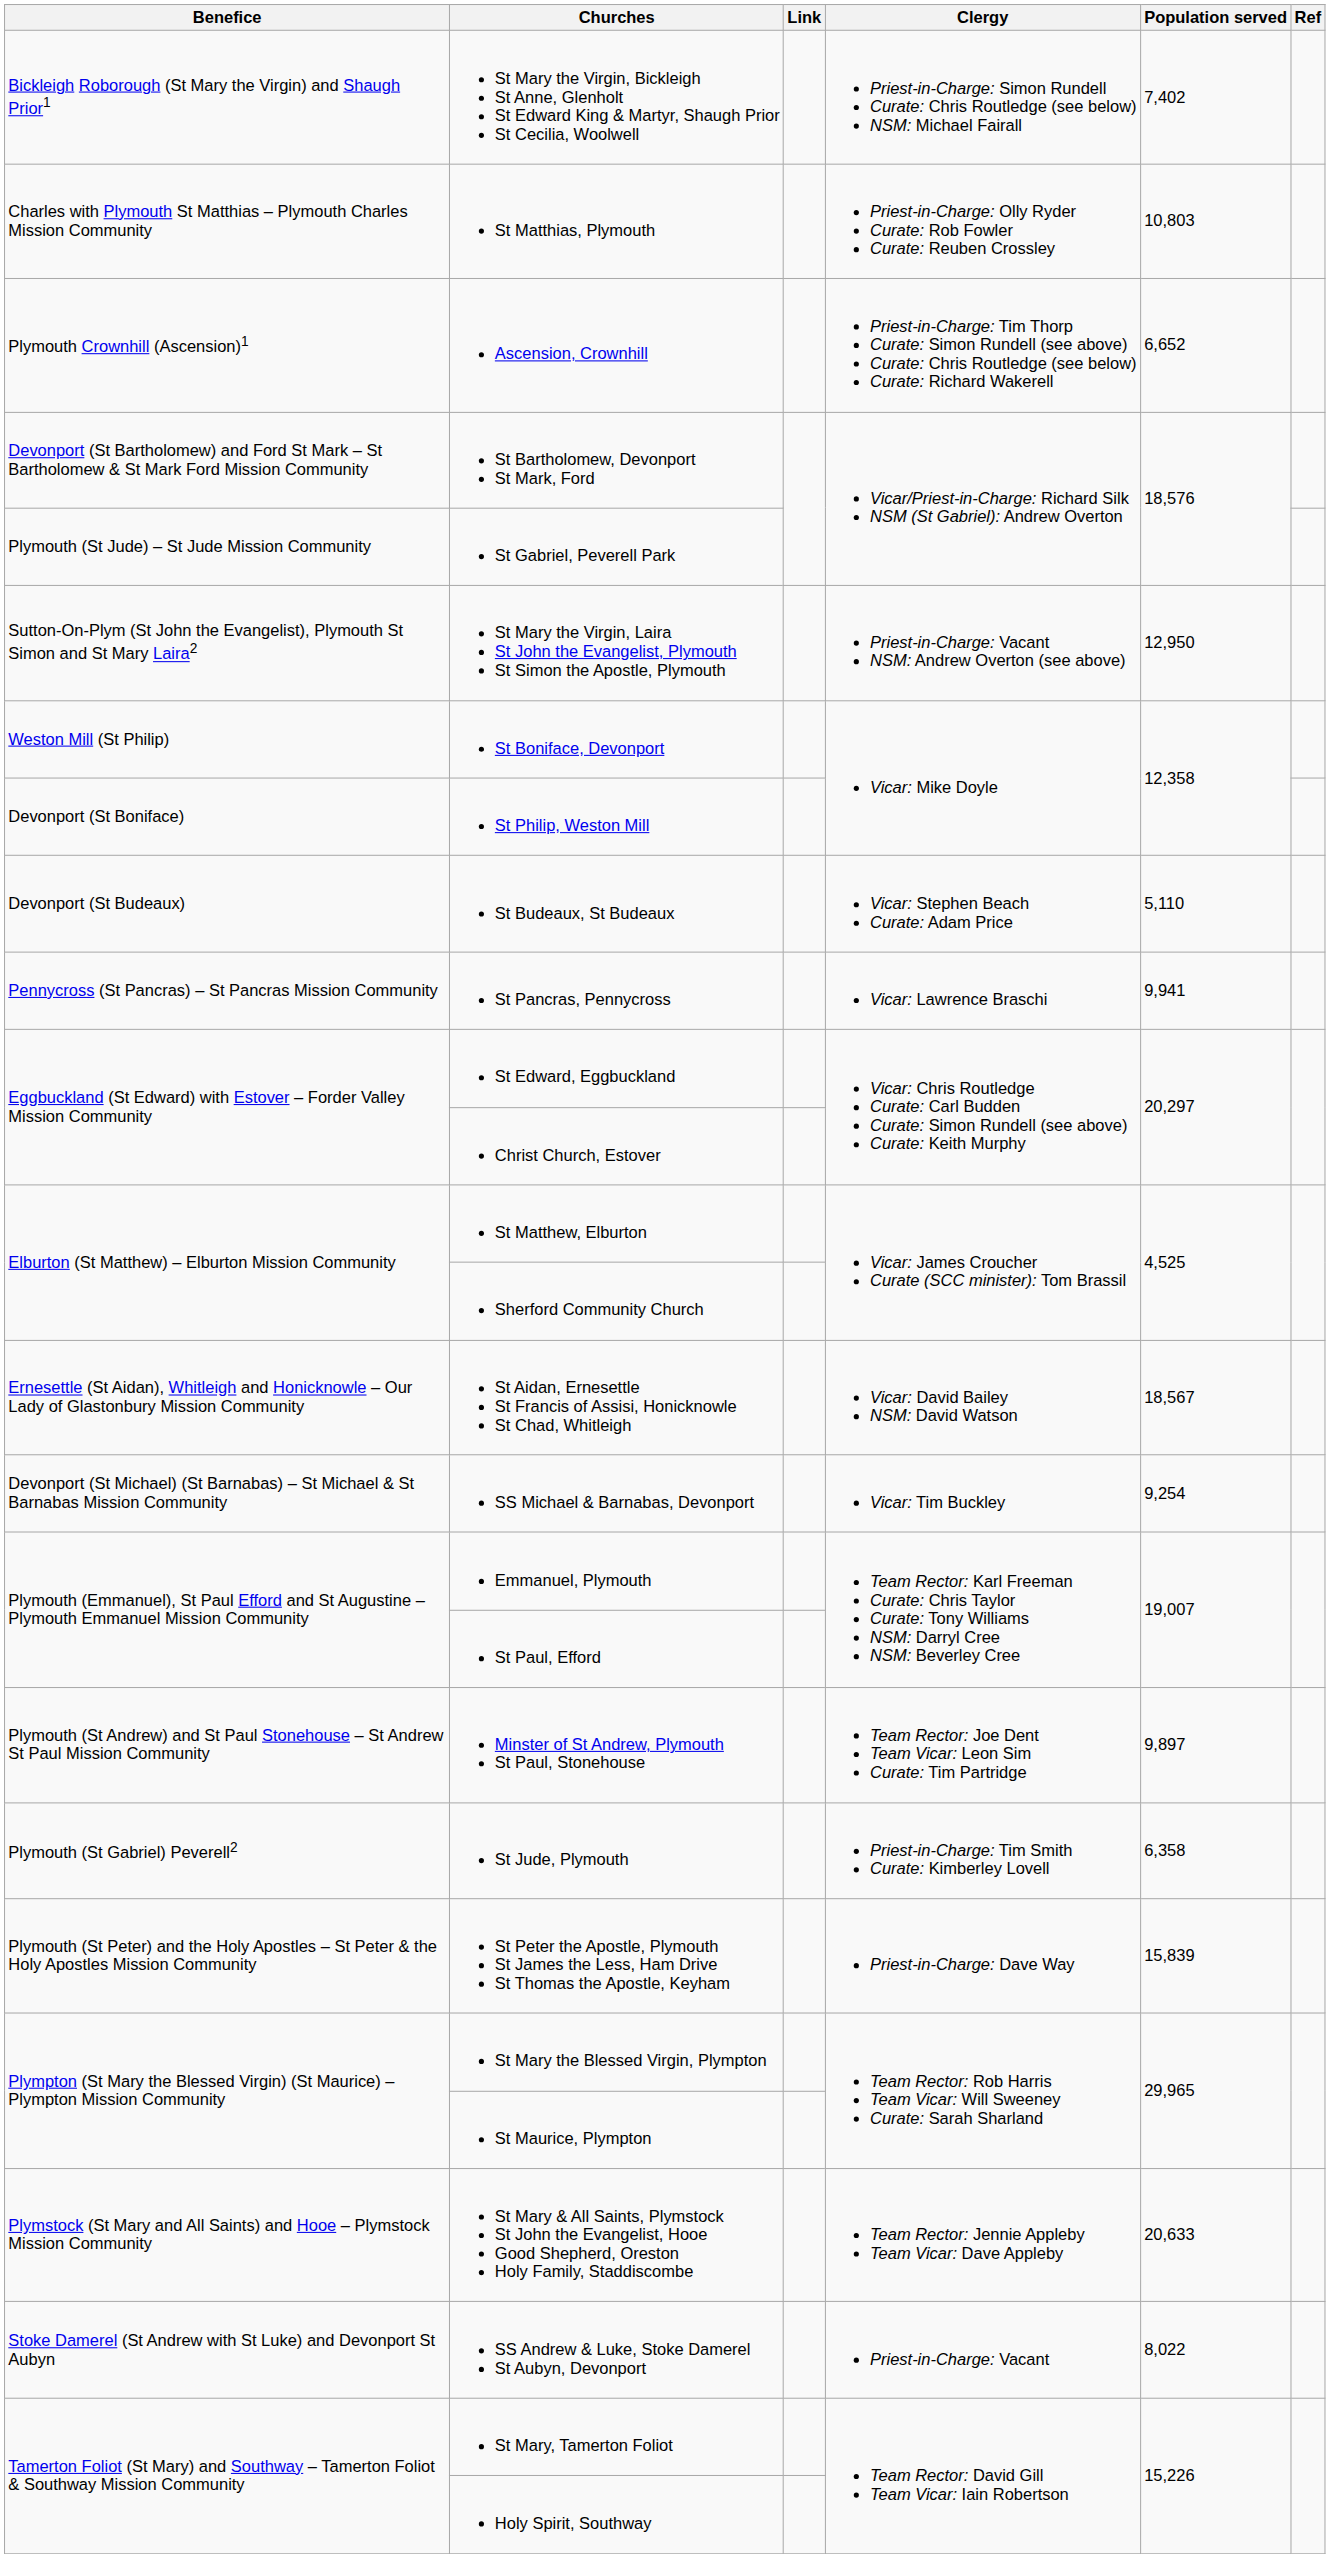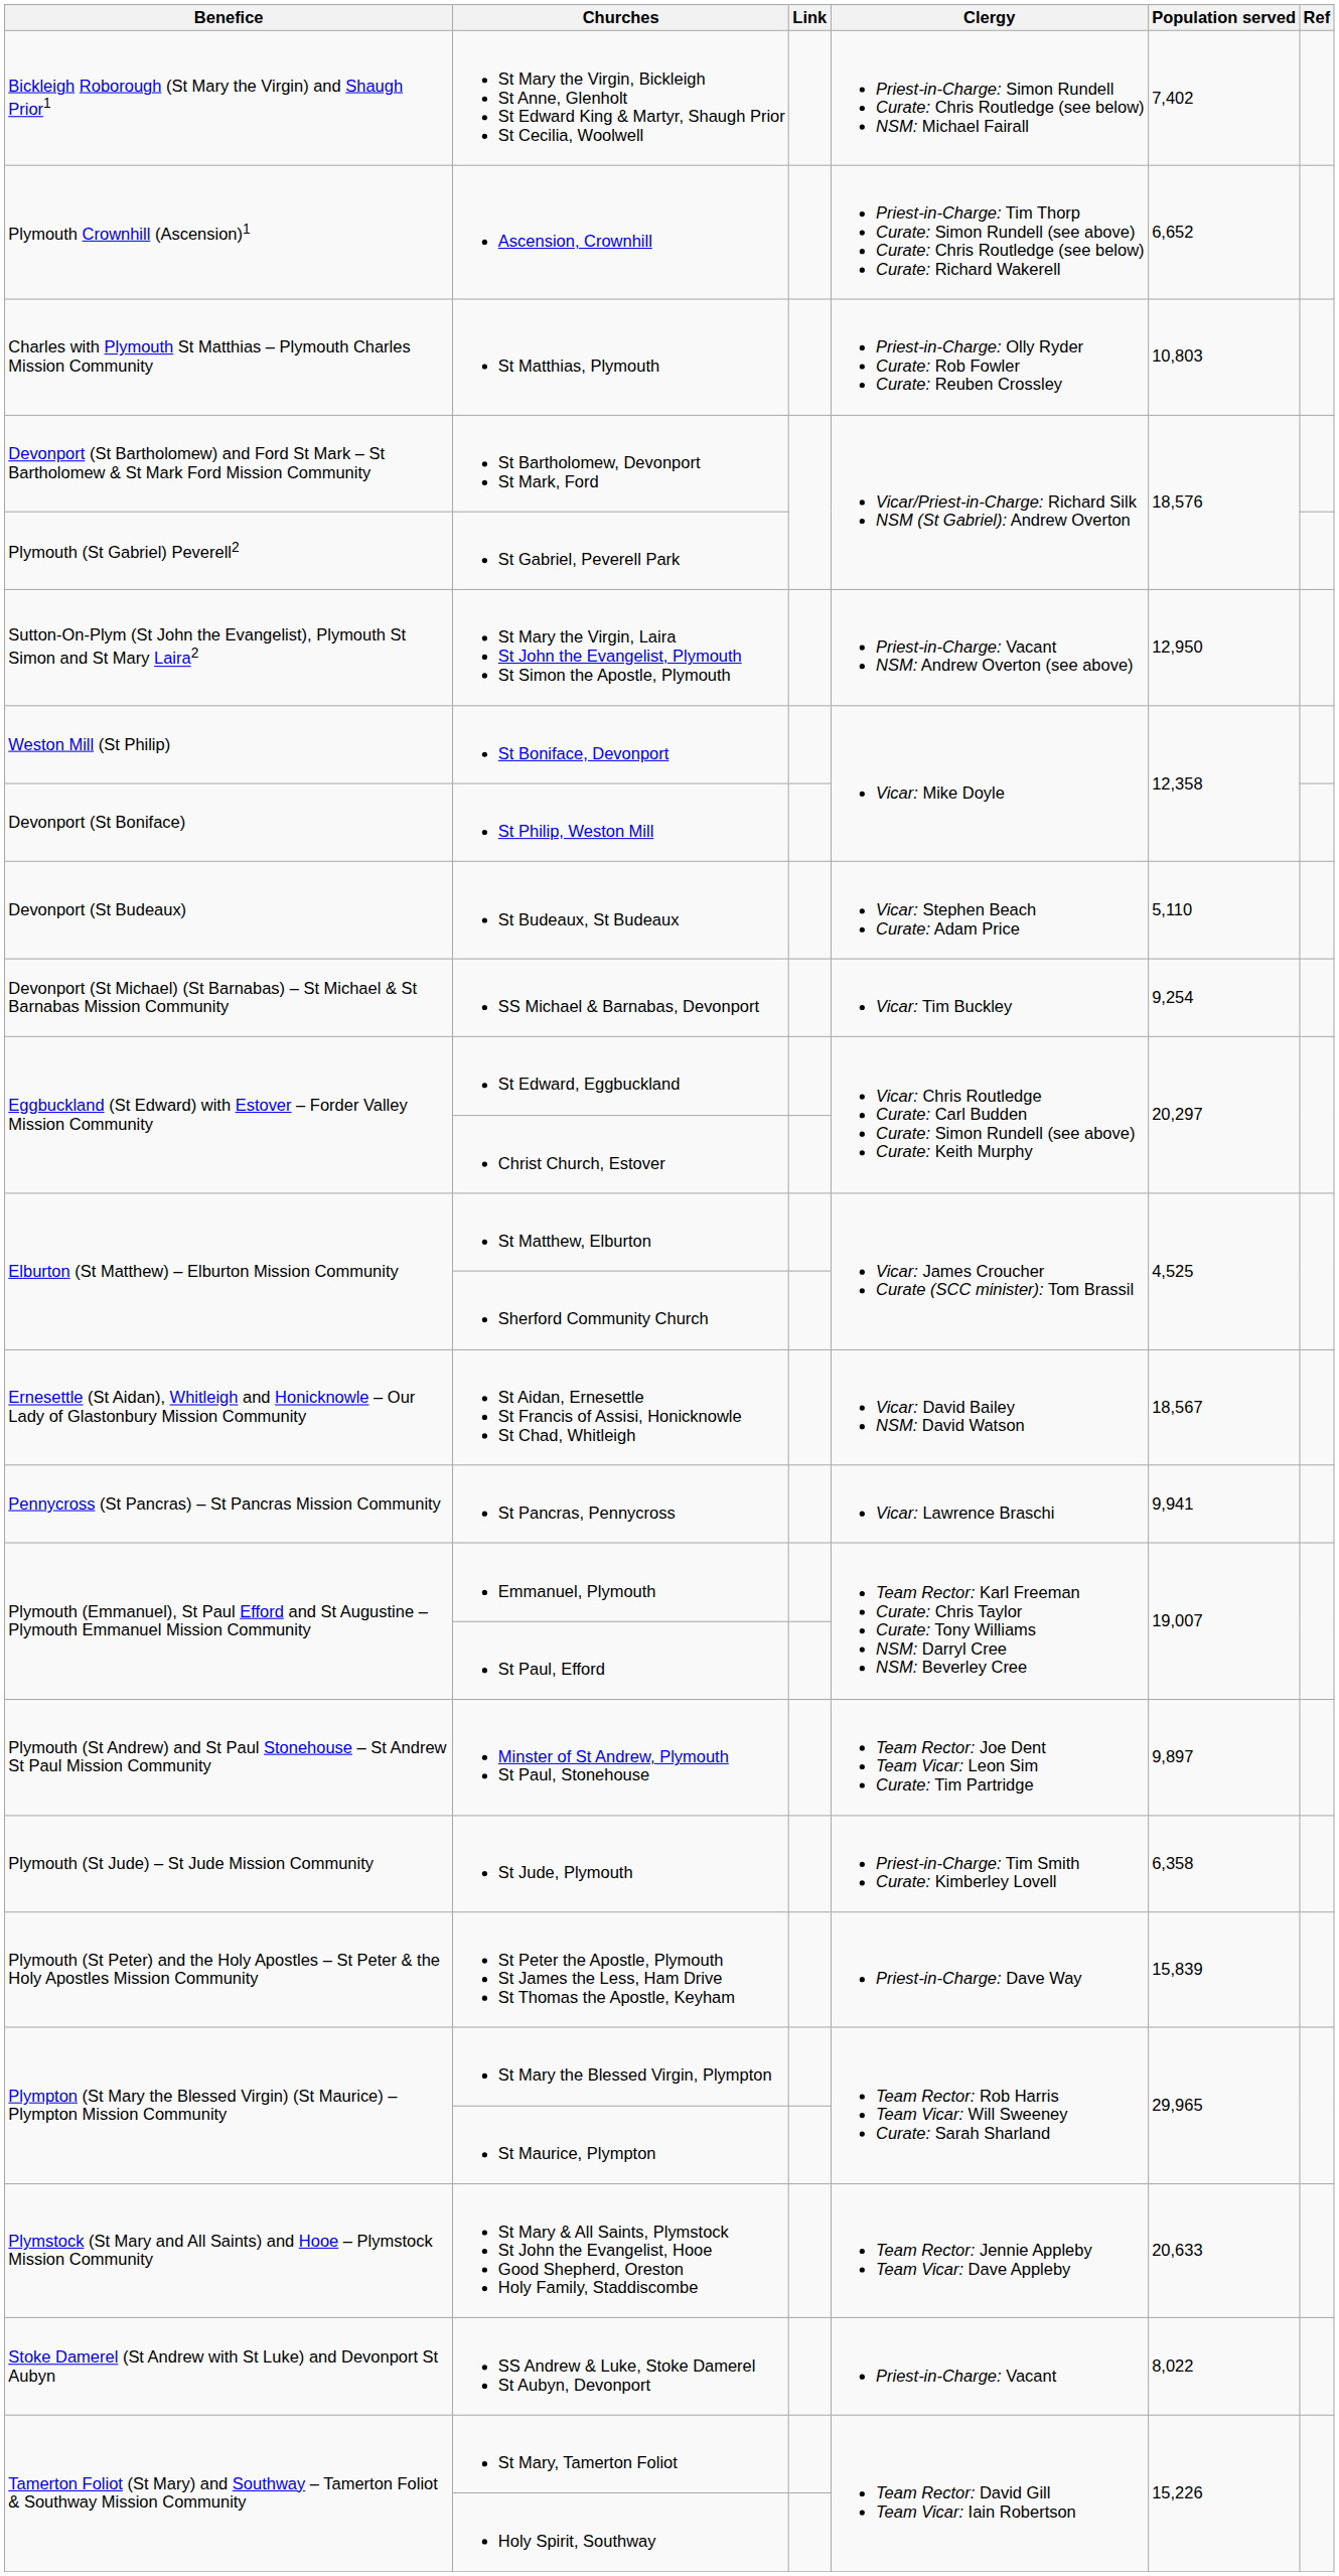 <table class="wikitable">
 <tr>
 <th width="425">Benefice</th>
 <th>Churches</th>
 <th>Link</th>
 <th>Clergy</th>
 <th>Population served</th>
 <th>Ref</th>
 </tr>
 <tr>
 <td><a href='#'>Bickleigh</a> <a href='#'>Roborough</a> (St Mary the Virgin) and <a href='#'>Shaugh Prior</a><sup>1</sup></td>
 <td><br><ul><li>St Mary the Virgin, Bickleigh</li><li>St Anne, Glenholt</li><li>St Edward King & Martyr, Shaugh Prior</li><li>St Cecilia, Woolwell</li></ul></td>
 <td></td>
 <td><br><ul><li><em>Priest-in-Charge:</em> Simon Rundell</li><li><em>Curate:</em> Chris Routledge (see below)</li><li><em>NSM:</em> Michael Fairall</li></ul></td>
 <td>7,402</td>
 <td></td>
 </tr>
 <tr>
+<td>Plymouth <a href='#'>Crownhill</a> (Ascension)<sup>1</sup></td>
+<td><br><ul><li><a href='#'>Ascension, Crownhill</a></li></ul></td>
+<td></td>
+<td><br><ul><li><em>Priest-in-Charge:</em> Tim Thorp</li><li><em>Curate:</em> Simon Rundell (see above)</li><li><em>Curate:</em> Chris Routledge (see below)</li><li><em>Curate:</em> Richard Wakerell</li></ul></td>
+<td>6,652</td>
+<td></td>
+</tr>
+<tr>
 <td>Charles with <a href='#'>Plymouth</a> St Matthias – Plymouth Charles Mission Community</td>
 <td><br><ul><li>St Matthias, Plymouth</li></ul></td>
 <td></td>
 <td><br><ul><li><em>Priest-in-Charge:</em> Olly Ryder</li><li><em>Curate:</em> Rob Fowler</li><li><em>Curate:</em> Reuben Crossley</li></ul></td>
 <td>10,803</td>
-<td></td>
-</tr>
-<tr>
-<td>Plymouth <a href='#'>Crownhill</a> (Ascension)<sup>1</sup></td>
-<td><br><ul><li><a href='#'>Ascension, Crownhill</a></li></ul></td>
-<td></td>
-<td><br><ul><li><em>Priest-in-Charge:</em> Tim Thorp</li><li><em>Curate:</em> Simon Rundell (see above)</li><li><em>Curate:</em> Chris Routledge (see below)</li><li><em>Curate:</em> Richard Wakerell</li></ul></td>
-<td>6,652</td>
 <td></td>
 </tr>
 <tr>
 <td><a href='#'>Devonport</a> (St Bartholomew) and Ford St Mark – St Bartholomew & St Mark Ford Mission Community</td>
 <td><br><ul><li>St Bartholomew, Devonport</li><li>St Mark, Ford</li></ul></td>
 <td rowspan="2"></td>
 <td rowspan="2"><br><ul><li><em>Vicar/Priest-in-Charge:</em> Richard Silk</li><li><em>NSM (St Gabriel):</em> Andrew Overton</li></ul></td>
 <td rowspan="2">18,576</td>
 <td></td>
 </tr>
 <tr>
-<td>Plymouth (St Jude) – St Jude Mission Community</td>
+<td>Plymouth (St Gabriel) Peverell<sup>2</sup></td>
 <td><br><ul><li>St Gabriel, Peverell Park</li></ul></td>
 <td></td>
 </tr>
 <tr>
 <td>Sutton-On-Plym (St John the Evangelist), Plymouth St Simon and St Mary <a href='#'>Laira</a><sup>2</sup></td>
 <td><br><ul><li>St Mary the Virgin, Laira</li><li><a href='#'>St John the Evangelist, Plymouth</a></li><li>St Simon the Apostle, Plymouth</li></ul></td>
 <td></td>
 <td><br><ul><li><em>Priest-in-Charge:</em> Vacant</li><li><em>NSM:</em> Andrew Overton (see above)</li></ul></td>
 <td>12,950</td>
 <td></td>
 </tr>
 <tr>
 <td><a href='#'>Weston Mill</a> (St Philip)</td>
 <td><br><ul><li><a href='#'>St Boniface, Devonport</a></li></ul></td>
 <td></td>
 <td rowspan="2"><br><ul><li><em>Vicar:</em> Mike Doyle</li></ul></td>
 <td rowspan="2">12,358</td>
 <td></td>
 </tr>
 <tr>
 <td>Devonport (St Boniface)</td>
 <td><br><ul><li><a href='#'>St Philip, Weston Mill</a></li></ul></td>
 <td></td>
 <td></td>
 </tr>
 <tr>
 <td>Devonport (St Budeaux)</td>
 <td><br><ul><li>St Budeaux, St Budeaux</li></ul></td>
 <td></td>
 <td><br><ul><li><em>Vicar:</em> Stephen Beach</li><li><em>Curate:</em> Adam Price</li></ul></td>
 <td>5,110</td>
 <td></td>
 </tr>
 <tr>
-<td><a href='#'>Pennycross</a> (St Pancras) – St Pancras Mission Community</td>
-<td><br><ul><li>St Pancras, Pennycross</li></ul></td>
+<td>Devonport (St Michael) (St Barnabas) – St Michael & St Barnabas Mission Community</td>
+<td><br><ul><li>SS Michael & Barnabas, Devonport</li></ul></td>
 <td></td>
-<td><br><ul><li><em>Vicar:</em> Lawrence Braschi</li></ul></td>
-<td>9,941</td>
+<td><br><ul><li><em>Vicar:</em> Tim Buckley</li></ul></td>
+<td>9,254</td>
 <td></td>
 </tr>
 <tr>
 <td rowspan="2"><a href='#'>Eggbuckland</a> (St Edward) with <a href='#'>Estover</a> – Forder Valley Mission Community</td>
 <td><br><ul><li>St Edward, Eggbuckland</li></ul></td>
 <td> </td>
 <td rowspan="2"><br><ul><li><em>Vicar:</em> Chris Routledge</li><li><em>Curate:</em> Carl Budden</li><li><em>Curate:</em> Simon Rundell (see above)</li><li><em>Curate:</em> Keith Murphy</li></ul></td>
 <td rowspan="2">20,297</td>
 <td rowspan="2"></td>
 </tr>
 <tr>
 <td><br><ul><li>Christ Church, Estover</li></ul></td>
 <td></td>
 </tr>
 <tr>
 <td rowspan="2"><a href='#'>Elburton</a> (St Matthew) – Elburton Mission Community</td>
 <td><br><ul><li>St Matthew, Elburton</li></ul></td>
 <td></td>
 <td rowspan="2"><br><ul><li><em>Vicar:</em> James Croucher</li><li><em>Curate (SCC minister):</em> Tom Brassil</li></ul></td>
 <td rowspan="2">4,525</td>
 <td rowspan="2"></td>
 </tr>
 <tr>
 <td><br><ul><li>Sherford Community Church</li></ul></td>
 <td></td>
 </tr>
 <tr>
 <td><a href='#'>Ernesettle</a> (St Aidan), <a href='#'>Whitleigh</a> and <a href='#'>Honicknowle</a> – Our Lady of Glastonbury Mission Community</td>
 <td><br><ul><li>St Aidan, Ernesettle</li><li>St Francis of Assisi, Honicknowle</li><li>St Chad, Whitleigh</li></ul></td>
 <td></td>
 <td><br><ul><li><em>Vicar:</em> David Bailey</li><li><em>NSM:</em> David Watson</li></ul></td>
 <td>18,567</td>
 <td></td>
 </tr>
 <tr>
-<td>Devonport (St Michael) (St Barnabas) – St Michael & St Barnabas Mission Community</td>
-<td><br><ul><li>SS Michael & Barnabas, Devonport</li></ul></td>
+<td><a href='#'>Pennycross</a> (St Pancras) – St Pancras Mission Community</td>
+<td><br><ul><li>St Pancras, Pennycross</li></ul></td>
 <td></td>
-<td><br><ul><li><em>Vicar:</em> Tim Buckley</li></ul></td>
-<td>9,254</td>
+<td><br><ul><li><em>Vicar:</em> Lawrence Braschi</li></ul></td>
+<td>9,941</td>
 <td></td>
 </tr>
 <tr>
 <td rowspan="2">Plymouth (Emmanuel), St Paul <a href='#'>Efford</a> and St Augustine – Plymouth Emmanuel Mission Community</td>
 <td><br><ul><li>Emmanuel, Plymouth</li></ul></td>
 <td></td>
 <td rowspan="2"><br><ul><li><em>Team Rector:</em> Karl Freeman</li><li><em>Curate:</em> Chris Taylor</li><li><em>Curate:</em> Tony Williams</li><li><em>NSM:</em> Darryl Cree</li><li><em>NSM:</em> Beverley Cree</li></ul></td>
 <td rowspan="2">19,007</td>
 <td rowspan="2"></td>
 </tr>
 <tr>
 <td><br><ul><li>St Paul, Efford</li></ul></td>
 <td></td>
 </tr>
 <tr>
 <td>Plymouth (St Andrew) and St Paul <a href='#'>Stonehouse</a> – St Andrew St Paul Mission Community</td>
 <td><br><ul><li><a href='#'>Minster of St Andrew, Plymouth</a></li><li>St Paul, Stonehouse</li></ul></td>
 <td></td>
 <td><br><ul><li><em>Team Rector:</em> Joe Dent</li><li><em>Team Vicar:</em> Leon Sim</li><li><em>Curate:</em> Tim Partridge</li></ul></td>
 <td>9,897</td>
 <td></td>
 </tr>
 <tr>
-<td>Plymouth (St Gabriel) Peverell<sup>2</sup></td>
+<td>Plymouth (St Jude) – St Jude Mission Community</td>
 <td><br><ul><li>St Jude, Plymouth</li></ul></td>
 <td></td>
 <td><br><ul><li><em>Priest-in-Charge:</em> Tim Smith</li><li><em>Curate:</em> Kimberley Lovell</li></ul></td>
 <td>6,358</td>
 <td></td>
 </tr>
 <tr>
 <td>Plymouth (St Peter) and the Holy Apostles – St Peter & the Holy Apostles Mission Community</td>
 <td><br><ul><li>St Peter the Apostle, Plymouth</li><li>St James the Less, Ham Drive</li><li>St Thomas the Apostle, Keyham</li></ul></td>
 <td></td>
 <td><br><ul><li><em>Priest-in-Charge:</em> Dave Way</li></ul></td>
 <td>15,839</td>
 <td></td>
 </tr>
 <tr>
 <td rowspan="2"><a href='#'>Plympton</a> (St Mary the Blessed Virgin) (St Maurice) – Plympton Mission Community</td>
 <td><br><ul><li>St Mary the Blessed Virgin, Plympton</li></ul></td>
 <td></td>
 <td rowspan="2"><br><ul><li><em>Team Rector:</em> Rob Harris</li><li><em>Team Vicar:</em> Will Sweeney</li><li><em>Curate:</em> Sarah Sharland</li></ul></td>
 <td rowspan="2">29,965</td>
 <td rowspan="2"></td>
 </tr>
 <tr>
 <td><br><ul><li>St Maurice, Plympton</li></ul></td>
 <td></td>
 </tr>
 <tr>
 <td><a href='#'>Plymstock</a> (St Mary and All Saints) and <a href='#'>Hooe</a> – Plymstock Mission Community</td>
 <td><br><ul><li>St Mary & All Saints, Plymstock</li><li>St John the Evangelist, Hooe</li><li>Good Shepherd, Oreston</li><li>Holy Family, Staddiscombe</li></ul></td>
 <td></td>
 <td><br><ul><li><em>Team Rector:</em> Jennie Appleby</li><li><em>Team Vicar:</em> Dave Appleby</li></ul></td>
 <td>20,633</td>
 <td></td>
 </tr>
 <tr>
 <td><a href='#'>Stoke Damerel</a> (St Andrew with St Luke) and Devonport St Aubyn</td>
 <td><br><ul><li>SS Andrew & Luke, Stoke Damerel</li><li>St Aubyn, Devonport</li></ul></td>
 <td></td>
 <td><br><ul><li><em>Priest-in-Charge:</em> Vacant</li></ul></td>
 <td>8,022</td>
 <td></td>
 </tr>
 <tr>
 <td rowspan="2"><a href='#'>Tamerton Foliot</a> (St Mary) and <a href='#'>Southway</a> – Tamerton Foliot & Southway Mission Community</td>
 <td><br><ul><li>St Mary, Tamerton Foliot</li></ul></td>
 <td></td>
 <td rowspan="2"><br><ul><li><em>Team Rector:</em> David Gill</li><li><em>Team Vicar:</em> Iain Robertson</li></ul></td>
 <td rowspan="2">15,226</td>
 <td rowspan="2"></td>
 </tr>
 <tr>
 <td><br><ul><li>Holy Spirit, Southway</li></ul></td>
 <td></td>
 </tr>
 </table>
